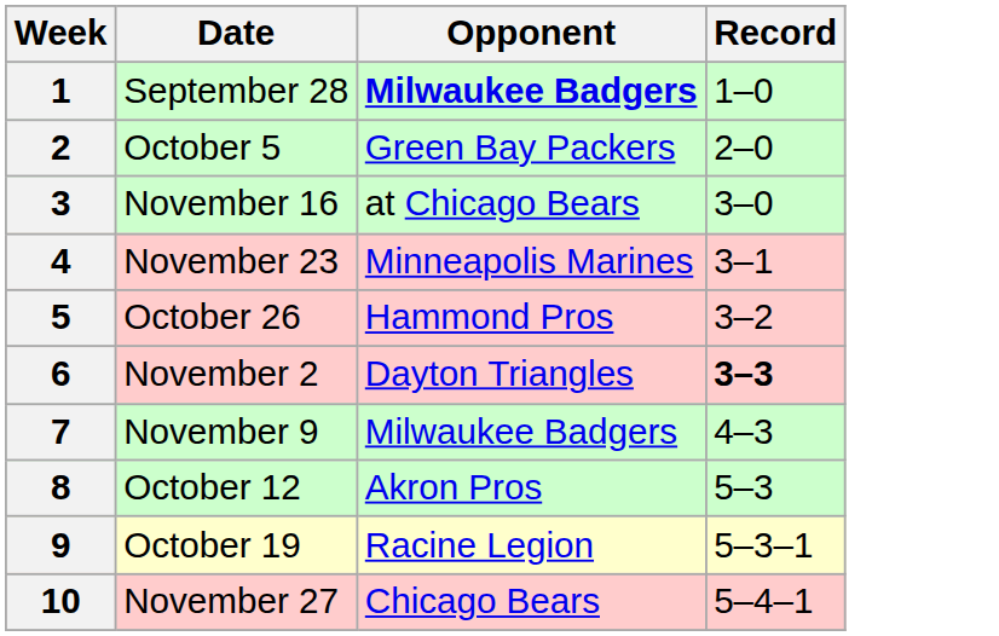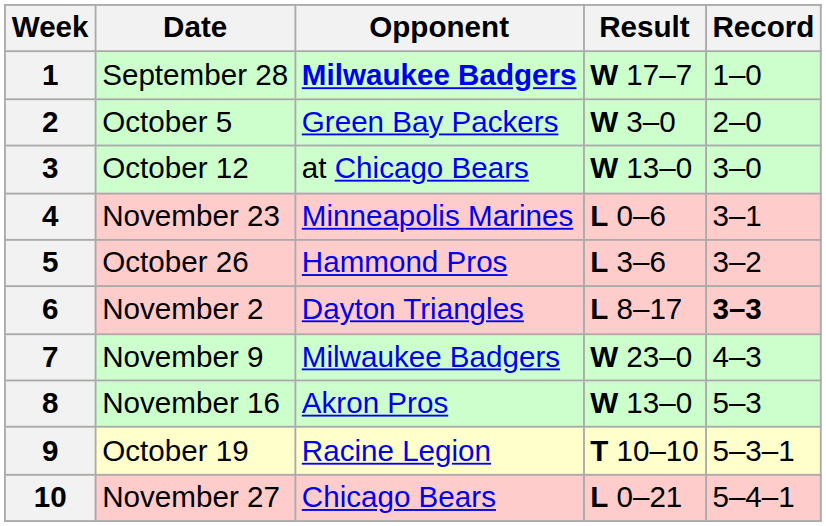 <table class="wikitable">
 <tr>
 <th>Week</th>
 <th>Date</th>
 <th>Opponent</th>
+<th>Result</th>
 <th>Record</th>
 </tr>
 <tr style="background:#cfc">
 <th>1</th>
 <td>September 28</td>
 <td><strong><a href='#'>Milwaukee Badgers</a></strong></td>
+<td><strong>W</strong> 17–7</td>
 <td>1–0</td>
 </tr>
 <tr style="background:#cfc">
 <th>2</th>
 <td>October 5</td>
 <td><a href='#'>Green Bay Packers</a></td>
+<td><strong>W</strong> 3–0</td>
 <td>2–0</td>
 </tr>
 <tr style="background:#cfc">
 <th>3</th>
-<td>November 16</td>
+<td>October 12</td>
 <td>at <a href='#'>Chicago Bears</a></td>
+<td><strong>W</strong> 13–0</td>
 <td>3–0</td>
 </tr>
 <tr style="background:#fcc">
 <th>4</th>
 <td>November 23</td>
 <td><a href='#'>Minneapolis Marines</a></td>
+<td><strong>L</strong> 0–6</td>
 <td>3–1</td>
 </tr>
 <tr style="background:#fcc">
 <th>5</th>
 <td>October 26</td>
 <td><a href='#'>Hammond Pros</a></td>
+<td><strong>L</strong> 3–6</td>
 <td>3–2</td>
 </tr>
 <tr style="background:#fcc">
 <th>6</th>
 <td>November 2</td>
 <td><a href='#'>Dayton Triangles</a></td>
+<td><strong>L</strong> 8–17</td>
 <td><strong>3–3</strong></td>
 </tr>
 <tr style="background:#cfc">
 <th>7</th>
 <td>November 9</td>
 <td><a href='#'>Milwaukee Badgers</a></td>
+<td><strong>W</strong> 23–0</td>
 <td>4–3</td>
 </tr>
 <tr style="background:#cfc">
 <th>8</th>
-<td>October 12</td>
+<td>November 16</td>
 <td><a href='#'>Akron Pros</a></td>
+<td><strong>W</strong> 13–0</td>
 <td>5–3</td>
 </tr>
 <tr style="background:#ffc">
 <th>9</th>
 <td>October 19</td>
 <td><a href='#'>Racine Legion</a></td>
+<td><strong>T</strong> 10–10</td>
 <td>5–3–1</td>
 </tr>
 <tr style="background:#fcc">
 <th>10</th>
 <td>November 27</td>
 <td><a href='#'>Chicago Bears</a></td>
+<td><strong>L</strong> 0–21</td>
 <td>5–4–1</td>
 </tr>
 </table>
